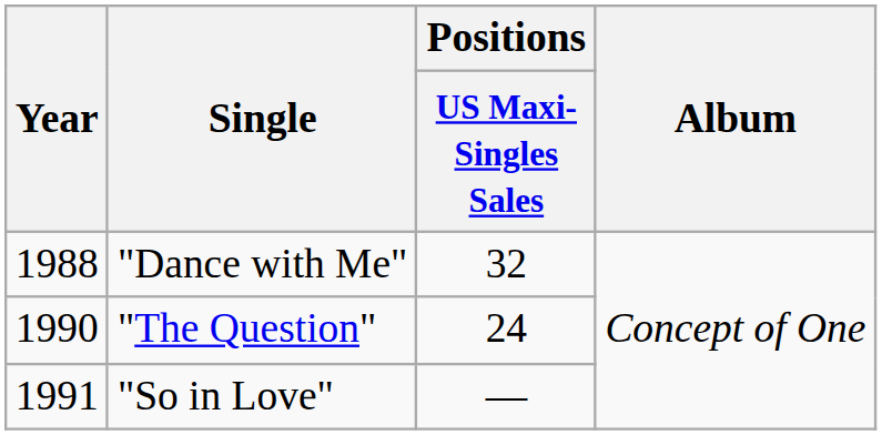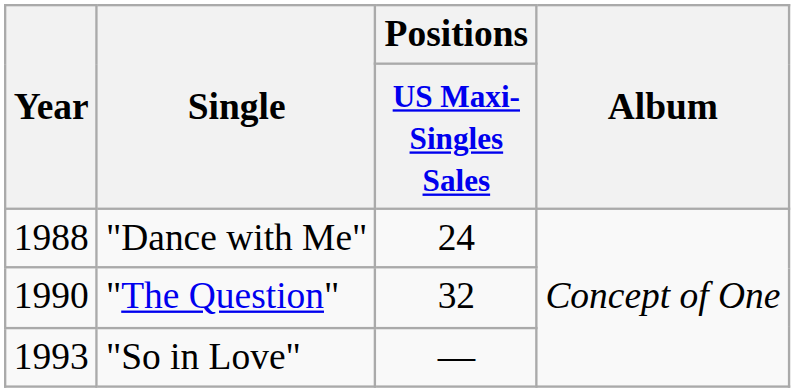 <table class="wikitable">
 <tr>
 <th style="text-align:center;" rowspan="2">Year</th>
 <th style="text-align:center;" rowspan="2">Single</th>
 <th style="text-align:center;">Positions</th>
 <th style="text-align:center;" rowspan="2">Album</th>
 </tr>
 <tr>
 <th width="40"><small><a href='#'>US Maxi-Singles Sales</a></small></th>
 </tr>
 <tr>
 <td style="text-align:center;">1988</td>
 <td style="text-align:left; vertical-align:top;">"Dance with Me"</td>
-<td style="text-align:center; vertical-align:top;">32</td>
+<td style="text-align:center; vertical-align:top;">24</td>
 <td style="text-align:left;" rowspan="3"><em>Concept of One</em></td>
 </tr>
 <tr>
 <td style="text-align:center;">1990</td>
 <td style="text-align:left; vertical-align:top;">"<a href='#'>The Question</a>"</td>
-<td style="text-align:center; vertical-align:top;">24</td>
+<td style="text-align:center; vertical-align:top;">32</td>
 </tr>
 <tr>
-<td style="text-align:center;">1991</td>
+<td style="text-align:center;">1993</td>
 <td style="text-align:left; vertical-align:top;">"So in Love"</td>
 <td style="text-align:center; vertical-align:top;">—</td>
 </tr>
 </table>
